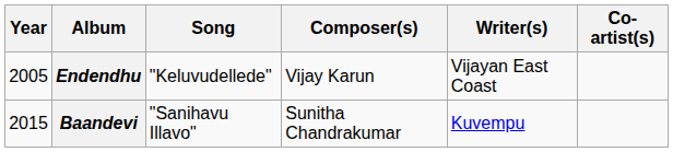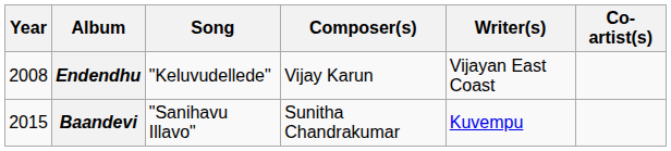 <table class="wikitable">
 <tr>
 <th>Year</th>
 <th>Album</th>
 <th>Song</th>
 <th>Composer(s)</th>
 <th>Writer(s)</th>
 <th>Co-artist(s)</th>
 </tr>
 <tr>
-<td>2005</td>
+<td>2008</td>
 <th><em>Endendhu</em></th>
 <td>"Keluvudellede"</td>
 <td>Vijay Karun</td>
 <td>Vijayan East Coast</td>
 <td></td>
 </tr>
 <tr>
 <td>2015</td>
 <th><em>Baandevi</em></th>
 <td>"Sanihavu Illavo"</td>
 <td>Sunitha Chandrakumar</td>
 <td><a href='#'>Kuvempu</a></td>
 <td></td>
 </tr>
 </table>
